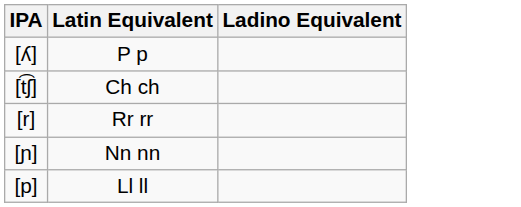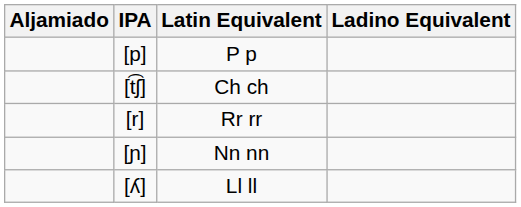 <table class="wikitable" style="text-align:center;">
 <tr>
+<th>Aljamiado</th>
 <th>IPA</th>
 <th>Latin Equivalent</th>
 <th>Ladino Equivalent</th>
 </tr>
 <tr>
-<td>[ʎ]</td>
+<td><span></span></td>
+<td>[p]</td>
 <td>P p</td>
 <td><span></span></td>
 </tr>
 <tr>
+<td><span></span></td>
 <td>[t͡ʃ]</td>
 <td>Ch ch</td>
 <td><span></span></td>
 </tr>
 <tr>
+<td><span></span></td>
 <td>[r]</td>
 <td>Rr rr</td>
 <td><span></span></td>
 </tr>
 <tr>
+<td><span></span></td>
 <td>[ɲ]</td>
 <td>Nn nn</td>
 <td><span></span></td>
 </tr>
 <tr>
-<td>[p]</td>
+<td><span></span></td>
+<td>[ʎ]</td>
 <td>Ll ll</td>
 <td><span></span></td>
 </tr>
 </table>
